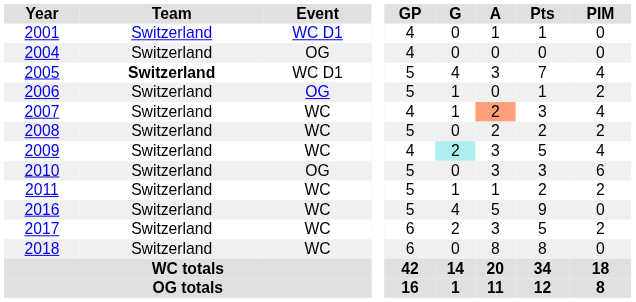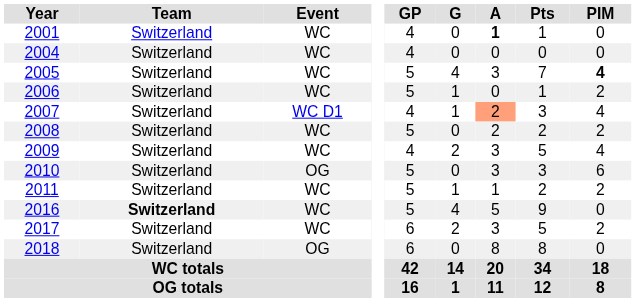 <table border="0" cellpadding="1" cellspacing="0" style="text-align:center; width:40em">
 <tr ALIGN="center" bgcolor="#e0e0e0">
 <th>Year</th>
 <th>Team</th>
 <th>Event</th>
 <th ALIGN="center" rowspan="99" bgcolor="#ffffff"> </th>
 <th>GP</th>
 <th>G</th>
 <th>A</th>
 <th>Pts</th>
 <th>PIM</th>
 </tr>
 <tr>
 <td><a href='#'>2001</a></td>
 <td><a href='#'>Switzerland</a></td>
-<td><a href='#'>WC D1</a></td>
+<td>WC</td>
 <td>4</td>
 <td>0</td>
-<td>1</td>
+<td><strong>1</strong></td>
 <td>1</td>
 <td>0</td>
 </tr>
 <tr bgcolor="#f0f0f0">
 <td><a href='#'>2004</a></td>
 <td>Switzerland</td>
-<td>OG</td>
+<td>WC</td>
 <td>4</td>
 <td>0</td>
 <td>0</td>
 <td>0</td>
 <td>0</td>
 </tr>
 <tr>
 <td><a href='#'>2005</a></td>
-<td><strong>Switzerland</strong></td>
-<td>WC D1</td>
+<td>Switzerland</td>
+<td>WC</td>
 <td>5</td>
 <td>4</td>
 <td>3</td>
 <td>7</td>
-<td>4</td>
+<td><strong>4</strong></td>
 </tr>
 <tr bgcolor="#f0f0f0">
 <td><a href='#'>2006</a></td>
 <td>Switzerland</td>
-<td><a href='#'>OG</a></td>
+<td>WC</td>
 <td>5</td>
 <td>1</td>
 <td>0</td>
 <td>1</td>
 <td>2</td>
 </tr>
 <tr>
 <td><a href='#'>2007</a></td>
 <td>Switzerland</td>
-<td>WC</td>
+<td><a href='#'>WC D1</a></td>
 <td>4</td>
 <td>1</td>
 <td style="background: lightsalmon;">2</td>
 <td>3</td>
 <td>4</td>
 </tr>
 <tr bgcolor="#f0f0f0">
 <td><a href='#'>2008</a></td>
 <td>Switzerland</td>
 <td>WC</td>
 <td>5</td>
 <td>0</td>
 <td>2</td>
 <td>2</td>
 <td>2</td>
 </tr>
 <tr>
 <td><a href='#'>2009</a></td>
 <td>Switzerland</td>
 <td>WC</td>
 <td>4</td>
-<td style="background: paleturquoise;">2</td>
+<td>2</td>
 <td>3</td>
 <td>5</td>
 <td>4</td>
 </tr>
 <tr bgcolor="#f0f0f0">
 <td><a href='#'>2010</a></td>
 <td>Switzerland</td>
 <td>OG</td>
 <td>5</td>
 <td>0</td>
 <td>3</td>
 <td>3</td>
 <td>6</td>
 </tr>
 <tr>
 <td><a href='#'>2011</a></td>
 <td>Switzerland</td>
 <td>WC</td>
 <td>5</td>
 <td>1</td>
 <td>1</td>
 <td>2</td>
 <td>2</td>
 </tr>
 <tr bgcolor="#f0f0f0">
 <td><a href='#'>2016</a></td>
-<td>Switzerland</td>
+<td><strong>Switzerland</strong></td>
 <td>WC</td>
 <td>5</td>
 <td>4</td>
 <td>5</td>
 <td>9</td>
 <td>0</td>
 </tr>
 <tr>
 <td><a href='#'>2017</a></td>
 <td>Switzerland</td>
 <td>WC</td>
 <td>6</td>
 <td>2</td>
 <td>3</td>
 <td>5</td>
 <td>2</td>
 </tr>
 <tr bgcolor="#f0f0f0">
 <td><a href='#'>2018</a></td>
 <td>Switzerland</td>
-<td>WC</td>
+<td>OG</td>
 <td>6</td>
 <td>0</td>
 <td>8</td>
 <td>8</td>
 <td>0</td>
 </tr>
 <tr bgcolor="#e0e0e0">
 <th colspan="3">WC totals</th>
 <th>42</th>
 <th>14</th>
 <th>20</th>
 <th>34</th>
 <th>18</th>
 </tr>
 <tr bgcolor="#e0e0e0">
 <th colspan="3">OG totals</th>
 <th>16</th>
 <th>1</th>
 <th>11</th>
 <th>12</th>
 <th>8</th>
 </tr>
 </table>
